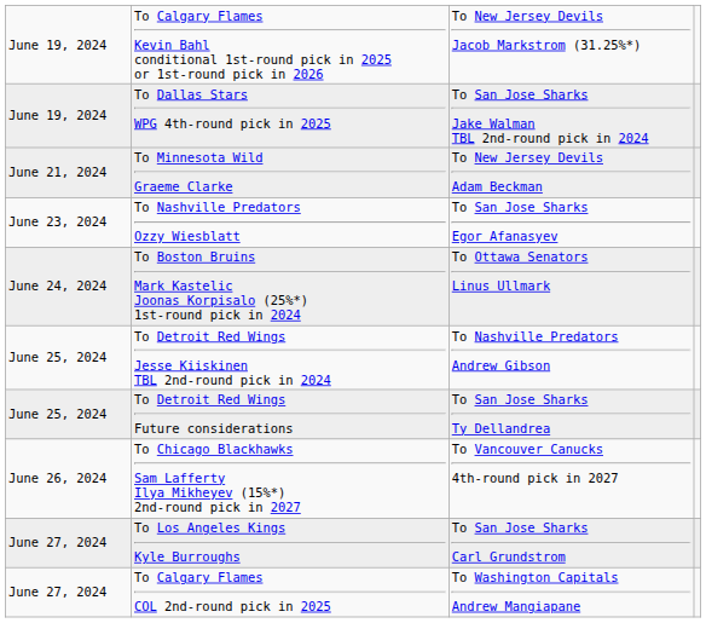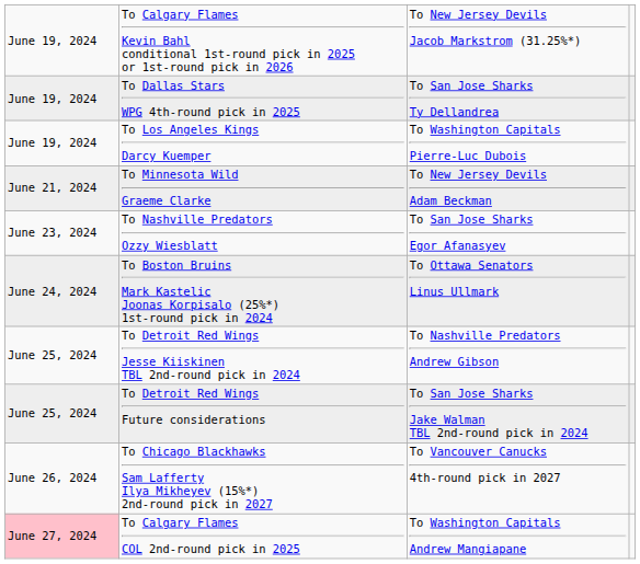 <table cellspacing=0 class="wikitable" style="border:1px solid #999999; width:720px;">
 <tr>
 <td>June 19, 2024</td>
 <td valign="top">To <a href='#'>Calgary Flames</a><hr><a href='#'>Kevin Bahl</a><br>conditional 1st-round pick in <a href='#'>2025</a><br>or 1st-round pick in <a href='#'>2026</a></td>
 <td valign="top">To <a href='#'>New Jersey Devils</a><hr><a href='#'>Jacob Markstrom</a> (31.25%*)</td>
 <td></td>
 </tr>
 <tr bgcolor="eeeeee">
 <td>June 19, 2024</td>
 <td valign="top">To <a href='#'>Dallas Stars</a><hr><a href='#'>WPG</a> 4th-round pick in <a href='#'>2025</a></td>
-<td valign="top">To <a href='#'>San Jose Sharks</a><hr><a href='#'>Jake Walman</a><br><a href='#'>TBL</a> 2nd-round pick in <a href='#'>2024</a></td>
+<td valign="top">To <a href='#'>San Jose Sharks</a><hr><a href='#'>Ty Dellandrea</a></td>
+<td></td>
+</tr>
+<tr>
+<td>June 19, 2024</td>
+<td valign="top">To <a href='#'>Los Angeles Kings</a><hr><a href='#'>Darcy Kuemper</a></td>
+<td valign="top">To <a href='#'>Washington Capitals</a><hr><a href='#'>Pierre-Luc Dubois</a></td>
 <td></td>
 </tr>
 <tr bgcolor="eeeeee">
 <td>June 21, 2024</td>
 <td valign="top">To <a href='#'>Minnesota Wild</a><hr><a href='#'>Graeme Clarke</a></td>
 <td valign="top">To <a href='#'>New Jersey Devils</a><hr><a href='#'>Adam Beckman</a></td>
 <td></td>
 </tr>
 <tr>
 <td>June 23, 2024</td>
 <td valign="top">To <a href='#'>Nashville Predators</a><hr><a href='#'>Ozzy Wiesblatt</a></td>
 <td valign="top">To <a href='#'>San Jose Sharks</a><hr><a href='#'>Egor Afanasyev</a></td>
 <td></td>
 </tr>
 <tr bgcolor="eeeeee">
 <td>June 24, 2024</td>
 <td valign="top">To <a href='#'>Boston Bruins</a><hr><a href='#'>Mark Kastelic</a><br><a href='#'>Joonas Korpisalo</a> (25%*)<br>1st-round pick in <a href='#'>2024</a></td>
 <td valign="top">To <a href='#'>Ottawa Senators</a><hr><a href='#'>Linus Ullmark</a></td>
 <td></td>
 </tr>
 <tr>
 <td>June 25, 2024</td>
 <td valign="top">To <a href='#'>Detroit Red Wings</a><hr><a href='#'>Jesse Kiiskinen</a><br><a href='#'>TBL</a> 2nd-round pick in <a href='#'>2024</a></td>
 <td valign="top">To <a href='#'>Nashville Predators</a><hr><a href='#'>Andrew Gibson</a></td>
 <td></td>
 </tr>
 <tr bgcolor="eeeeee">
 <td>June 25, 2024</td>
 <td valign="top">To <a href='#'>Detroit Red Wings</a><hr>Future considerations</td>
-<td valign="top">To <a href='#'>San Jose Sharks</a><hr><a href='#'>Ty Dellandrea</a></td>
+<td valign="top">To <a href='#'>San Jose Sharks</a><hr><a href='#'>Jake Walman</a><br><a href='#'>TBL</a> 2nd-round pick in <a href='#'>2024</a></td>
 <td></td>
 </tr>
 <tr>
 <td>June 26, 2024</td>
 <td valign="top">To <a href='#'>Chicago Blackhawks</a><hr><a href='#'>Sam Lafferty</a><br><a href='#'>Ilya Mikheyev</a> (15%*)<br>2nd-round pick in <a href='#'>2027</a></td>
 <td valign="top">To <a href='#'>Vancouver Canucks</a><hr>4th-round pick in 2027</td>
 <td></td>
 </tr>
-<tr bgcolor="eeeeee">
-<td>June 27, 2024</td>
-<td valign="top">To <a href='#'>Los Angeles Kings</a><hr><a href='#'>Kyle Burroughs</a></td>
-<td valign="top">To <a href='#'>San Jose Sharks</a><hr><a href='#'>Carl Grundstrom</a></td>
-<td></td>
-</tr>
 <tr>
-<td>June 27, 2024</td>
+<td style="background: pink;">June 27, 2024</td>
 <td valign="top">To <a href='#'>Calgary Flames</a><hr><a href='#'>COL</a> 2nd-round pick in <a href='#'>2025</a></td>
 <td valign="top">To <a href='#'>Washington Capitals</a><hr><a href='#'>Andrew Mangiapane</a></td>
 <td></td>
 </tr>
 </table>
